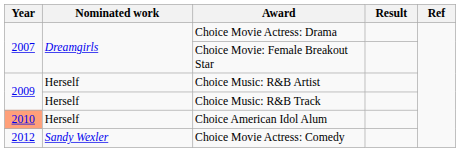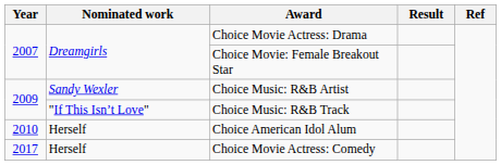 <table class="wikitable" style="width:70%;">
 <tr>
 <th style="width:3%;">Year</th>
 <th style="width:20%;">Nominated work</th>
 <th style="width:23%;">Award</th>
 <th style="width:5%;">Result</th>
 <th style="width:5%;">Ref</th>
 </tr>
 <tr>
 <td rowspan="2" align="center"><a href='#'>2007</a></td>
 <td rowspan="2"><em><a href='#'>Dreamgirls</a></em></td>
 <td>Choice Movie Actress: Drama</td>
 <td></td>
 <td rowspan="6" align="center"></td>
 </tr>
 <tr>
 <td>Choice Movie: Female Breakout Star</td>
 <td></td>
 </tr>
 <tr>
 <td rowspan="2" align="center"><a href='#'>2009</a></td>
-<td>Herself</td>
+<td><em><a href='#'>Sandy Wexler</a></em></td>
 <td>Choice Music: R&B Artist</td>
 <td></td>
 </tr>
 <tr>
-<td>Herself</td>
+<td>"<a href='#'>If This Isn’t Love</a>"</td>
 <td>Choice Music: R&B Track</td>
 <td></td>
 </tr>
 <tr>
-<td align="center" style="background: lightsalmon;"><a href='#'>2010</a></td>
+<td align="center"><a href='#'>2010</a></td>
 <td>Herself</td>
 <td>Choice American Idol Alum</td>
 <td></td>
 </tr>
 <tr>
-<td align="center"><a href='#'>2012</a></td>
-<td><em><a href='#'>Sandy Wexler</a></em></td>
+<td align="center"><a href='#'>2017</a></td>
+<td>Herself</td>
 <td>Choice Movie Actress: Comedy</td>
 <td></td>
 </tr>
 </table>
